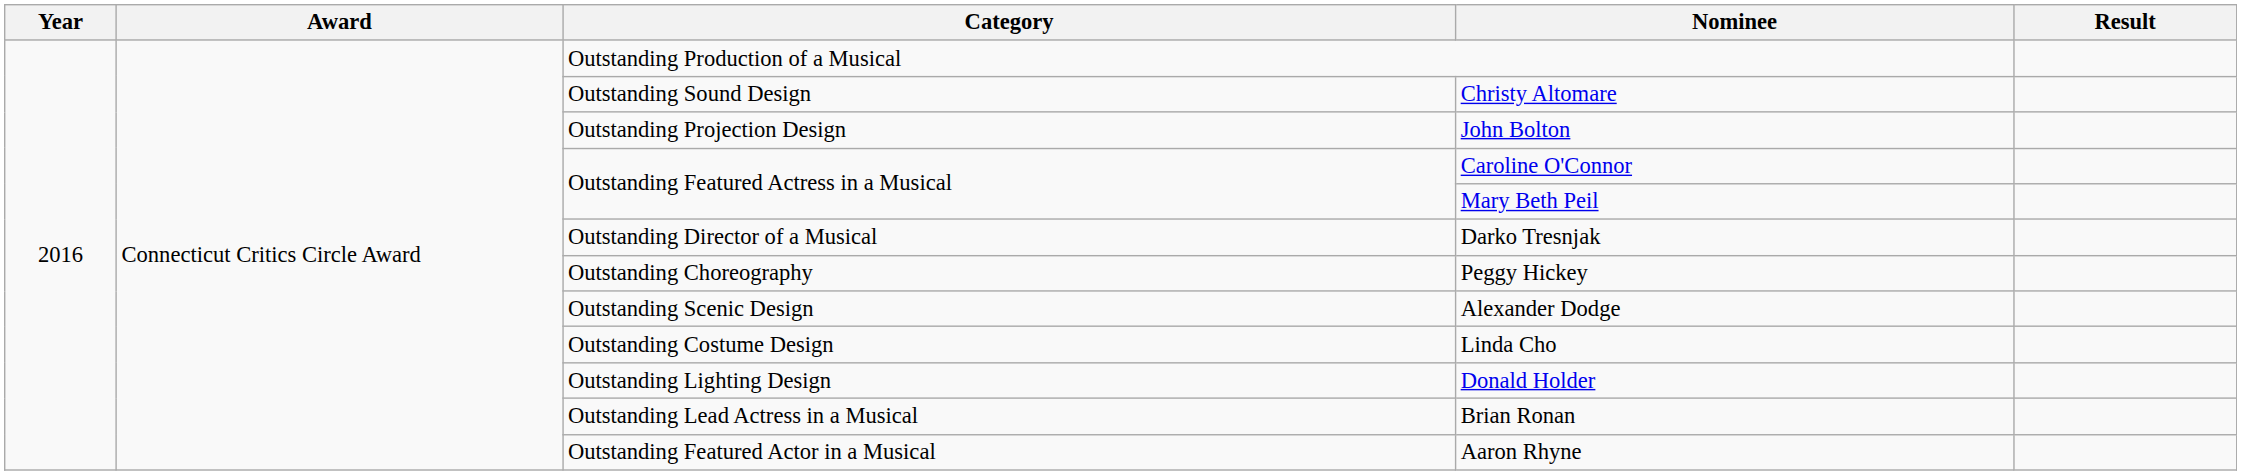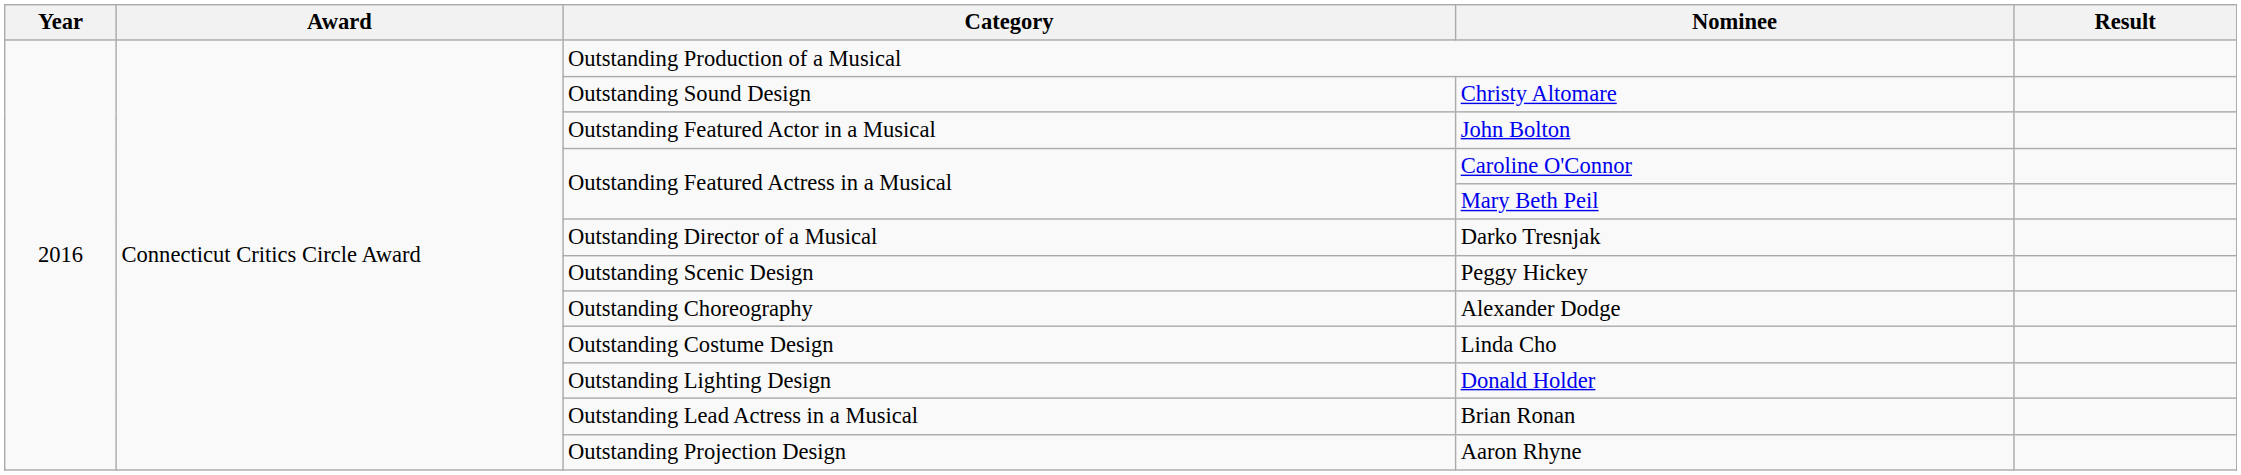 <table class="wikitable" style="width:100%;">
 <tr>
 <th style="width:5%;">Year</th>
 <th style="width:20%;">Award</th>
 <th style="width:40%;">Category</th>
 <th style="width:25%;">Nominee</th>
 <th style="width:10%;">Result</th>
 </tr>
 <tr>
 <td rowspan="12" style="text-align:center;">2016</td>
 <td rowspan="12">Connecticut Critics Circle Award</td>
 <td colspan="2">Outstanding Production of a Musical</td>
 <td></td>
 </tr>
 <tr>
 <td>Outstanding Sound Design</td>
 <td><a href='#'>Christy Altomare</a></td>
 <td></td>
 </tr>
 <tr>
-<td>Outstanding Projection Design</td>
+<td>Outstanding Featured Actor in a Musical</td>
 <td><a href='#'>John Bolton</a></td>
 <td></td>
 </tr>
 <tr>
 <td rowspan=2>Outstanding Featured Actress in a Musical</td>
 <td><a href='#'>Caroline O'Connor</a></td>
 <td></td>
 </tr>
 <tr>
 <td><a href='#'>Mary Beth Peil</a></td>
 <td></td>
 </tr>
 <tr>
 <td>Outstanding Director of a Musical</td>
 <td>Darko Tresnjak</td>
 <td></td>
 </tr>
 <tr>
-<td>Outstanding Choreography</td>
+<td>Outstanding Scenic Design</td>
 <td>Peggy Hickey</td>
 <td></td>
 </tr>
 <tr>
-<td>Outstanding Scenic Design</td>
+<td>Outstanding Choreography</td>
 <td>Alexander Dodge</td>
 <td></td>
 </tr>
 <tr>
 <td>Outstanding Costume Design</td>
 <td>Linda Cho</td>
 <td></td>
 </tr>
 <tr>
 <td>Outstanding Lighting Design</td>
 <td><a href='#'>Donald Holder</a></td>
 <td></td>
 </tr>
 <tr>
 <td>Outstanding Lead Actress in a Musical</td>
 <td>Brian Ronan</td>
 <td></td>
 </tr>
 <tr>
-<td>Outstanding Featured Actor in a Musical</td>
+<td>Outstanding Projection Design</td>
 <td>Aaron Rhyne</td>
 <td></td>
 </tr>
 </table>
